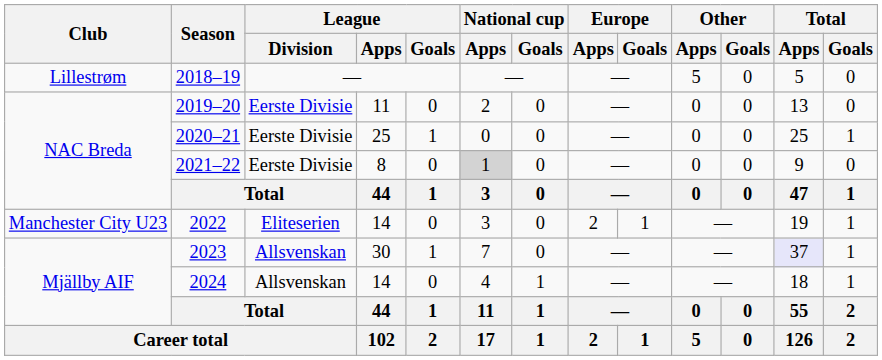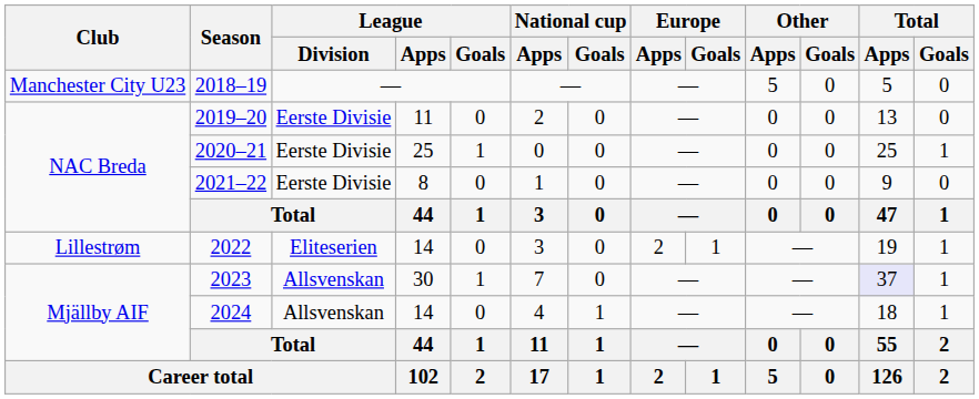 <table class="wikitable" style="text-align:center">
 <tr>
 <th rowspan="2">Club</th>
 <th rowspan="2">Season</th>
 <th colspan="3">League</th>
 <th colspan="2">National cup</th>
 <th colspan="2">Europe</th>
 <th colspan="2">Other</th>
 <th colspan="2">Total</th>
 </tr>
 <tr>
 <th>Division</th>
 <th>Apps</th>
 <th>Goals</th>
 <th>Apps</th>
 <th>Goals</th>
 <th>Apps</th>
 <th>Goals</th>
 <th>Apps</th>
 <th>Goals</th>
 <th>Apps</th>
 <th>Goals</th>
 </tr>
 <tr>
-<td><a href='#'>Lillestrøm</a></td>
+<td><a href='#'>Manchester City U23</a></td>
 <td><a href='#'>2018–19</a></td>
 <td colspan="3">—</td>
 <td colspan="2">—</td>
 <td colspan="2">—</td>
 <td>5</td>
 <td>0</td>
 <td>5</td>
 <td>0</td>
 </tr>
 <tr>
 <td rowspan="4"><a href='#'>NAC Breda</a></td>
 <td><a href='#'>2019–20</a></td>
 <td><a href='#'>Eerste Divisie</a></td>
 <td>11</td>
 <td>0</td>
 <td>2</td>
 <td>0</td>
 <td colspan="2">—</td>
 <td>0</td>
 <td>0</td>
 <td>13</td>
 <td>0</td>
 </tr>
 <tr>
 <td><a href='#'>2020–21</a></td>
 <td>Eerste Divisie</td>
 <td>25</td>
 <td>1</td>
 <td>0</td>
 <td>0</td>
 <td colspan="2">—</td>
 <td>0</td>
 <td>0</td>
 <td>25</td>
 <td>1</td>
 </tr>
 <tr>
 <td><a href='#'>2021–22</a></td>
 <td>Eerste Divisie</td>
 <td>8</td>
 <td>0</td>
-<td style="background: lightgrey;">1</td>
+<td>1</td>
 <td>0</td>
 <td colspan="2">—</td>
 <td>0</td>
 <td>0</td>
 <td>9</td>
 <td>0</td>
 </tr>
 <tr>
 <th colspan="2">Total</th>
 <th>44</th>
 <th>1</th>
 <th>3</th>
 <th>0</th>
 <th colspan="2">—</th>
 <th>0</th>
 <th>0</th>
 <th>47</th>
 <th>1</th>
 </tr>
 <tr>
-<td><a href='#'>Manchester City U23</a></td>
+<td><a href='#'>Lillestrøm</a></td>
 <td><a href='#'>2022</a></td>
 <td><a href='#'>Eliteserien</a></td>
 <td>14</td>
 <td>0</td>
 <td>3</td>
 <td>0</td>
 <td>2</td>
 <td>1</td>
 <td colspan="2">—</td>
 <td>19</td>
 <td>1</td>
 </tr>
 <tr>
 <td rowspan="3"><a href='#'>Mjällby AIF</a></td>
 <td><a href='#'>2023</a></td>
 <td><a href='#'>Allsvenskan</a></td>
 <td>30</td>
 <td>1</td>
 <td>7</td>
 <td>0</td>
 <td colspan="2">—</td>
 <td colspan="2">—</td>
 <td style="background: lavender;">37</td>
 <td>1</td>
 </tr>
 <tr>
 <td><a href='#'>2024</a></td>
 <td>Allsvenskan</td>
 <td>14</td>
 <td>0</td>
 <td>4</td>
 <td>1</td>
 <td colspan="2">—</td>
 <td colspan="2">—</td>
 <td>18</td>
 <td>1</td>
 </tr>
 <tr>
 <th colspan="2">Total</th>
 <th>44</th>
 <th>1</th>
 <th>11</th>
 <th>1</th>
 <th colspan="2">—</th>
 <th>0</th>
 <th>0</th>
 <th>55</th>
 <th>2</th>
 </tr>
 <tr>
 <th colspan="3">Career total</th>
 <th>102</th>
 <th>2</th>
 <th>17</th>
 <th>1</th>
 <th>2</th>
 <th>1</th>
 <th>5</th>
 <th>0</th>
 <th>126</th>
 <th>2</th>
 </tr>
 </table>
